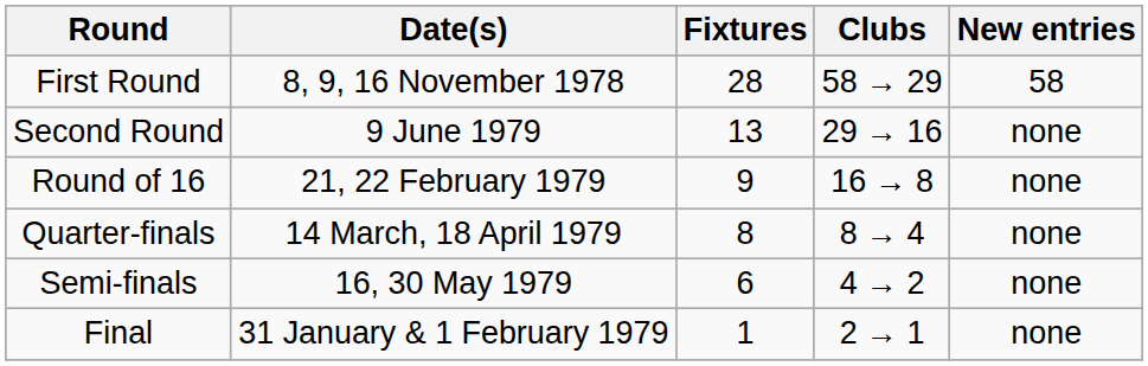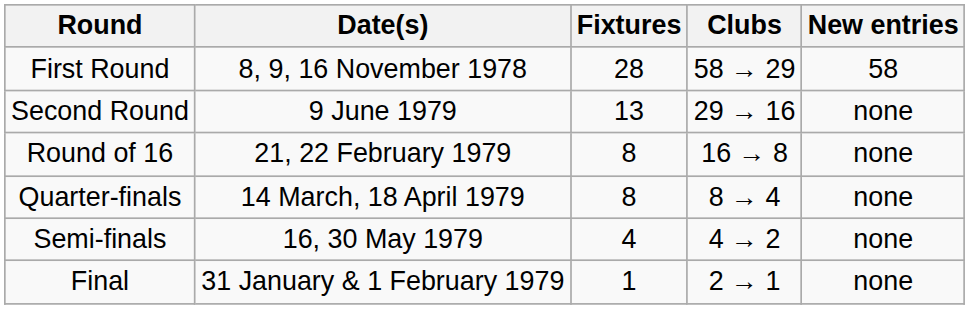 <table class="wikitable" style="text-align:center">
 <tr>
 <th>Round</th>
 <th>Date(s)</th>
 <th>Fixtures</th>
 <th>Clubs</th>
 <th>New entries</th>
 </tr>
 <tr>
 <td>First Round</td>
 <td>8, 9, 16 November 1978</td>
 <td>28</td>
 <td>58 → 29</td>
 <td>58</td>
 </tr>
 <tr>
 <td>Second Round</td>
 <td>9 June 1979</td>
 <td>13</td>
 <td>29 → 16</td>
 <td>none</td>
 </tr>
 <tr>
 <td>Round of 16</td>
 <td>21, 22 February 1979</td>
-<td>9</td>
+<td>8</td>
 <td>16 → 8</td>
 <td>none</td>
 </tr>
 <tr>
 <td>Quarter-finals</td>
 <td>14 March, 18 April 1979</td>
 <td>8</td>
 <td>8 → 4</td>
 <td>none</td>
 </tr>
 <tr>
 <td>Semi-finals</td>
 <td>16, 30 May 1979</td>
-<td>6</td>
+<td>4</td>
 <td>4 → 2</td>
 <td>none</td>
 </tr>
 <tr>
 <td>Final</td>
 <td>31 January & 1 February 1979</td>
 <td>1</td>
 <td>2 → 1</td>
 <td>none</td>
 </tr>
 </table>
